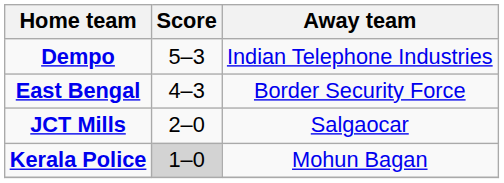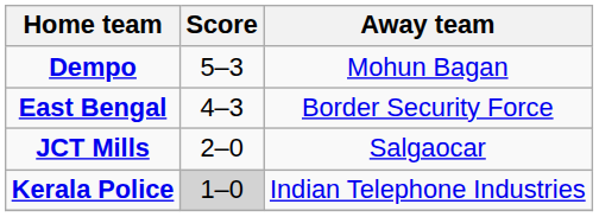 <table class="wikitable" style="text-align: center">
 <tr>
 <th>Home team</th>
 <th>Score</th>
 <th>Away team</th>
 </tr>
 <tr>
 <td><strong><a href='#'>Dempo</a></strong></td>
 <td>5–3</td>
-<td><a href='#'>Indian Telephone Industries</a></td>
+<td><a href='#'>Mohun Bagan</a></td>
 </tr>
 <tr>
 <td><strong><a href='#'>East Bengal</a></strong></td>
 <td>4–3</td>
 <td><a href='#'>Border Security Force</a></td>
 </tr>
 <tr>
 <td><strong><a href='#'>JCT Mills</a></strong></td>
 <td>2–0</td>
 <td><a href='#'>Salgaocar</a></td>
 </tr>
 <tr>
 <td><strong><a href='#'>Kerala Police</a></strong></td>
 <td style="background: lightgrey;">1–0</td>
-<td><a href='#'>Mohun Bagan</a></td>
+<td><a href='#'>Indian Telephone Industries</a></td>
 </tr>
 <tr>
 </tr>
 </table>
